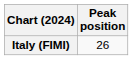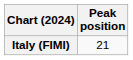 <table class="wikitable sortable plainrowheaders" style="text-align:center;">
 <tr>
 <th scope="col">Chart (2024)</th>
 <th scope="col">Peak<br>position</th>
 </tr>
 <tr>
 <th scope="row">Italy (FIMI)</th>
-<td>26</td>
+<td>21</td>
 </tr>
 </table>
